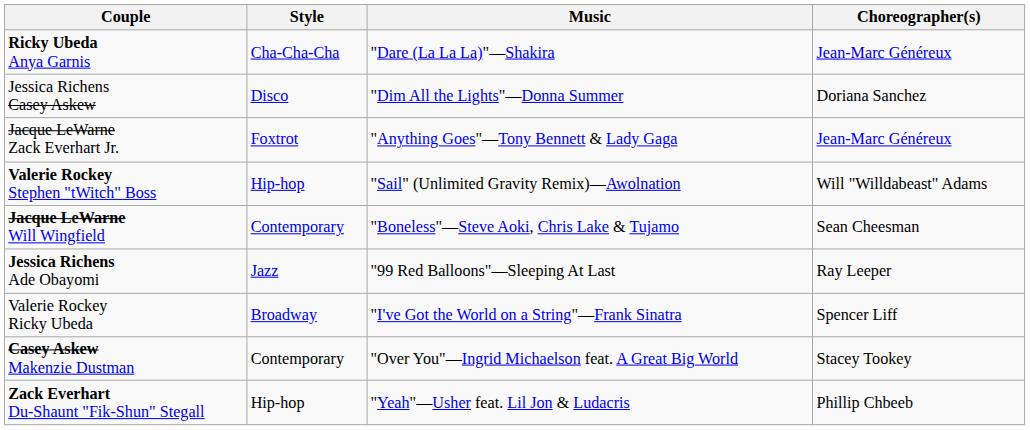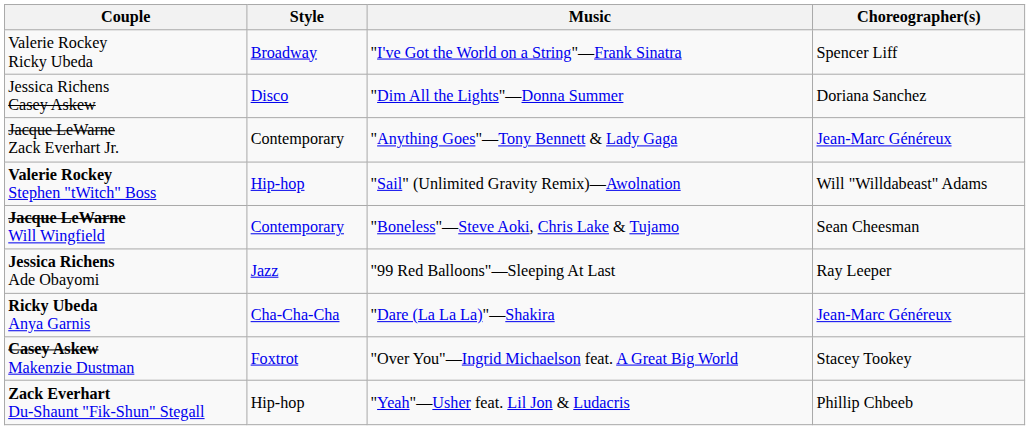 <table class="wikitable" style="width:80%;">
 <tr>
 <th>Couple</th>
 <th>Style</th>
 <th>Music</th>
 <th>Choreographer(s)</th>
 </tr>
 <tr>
-<td><strong>Ricky Ubeda</strong><br><a href='#'>Anya Garnis</a></td>
-<td><a href='#'>Cha-Cha-Cha</a></td>
-<td>"<a href='#'>Dare (La La La)</a>"—<a href='#'>Shakira</a></td>
-<td><a href='#'>Jean-Marc Généreux</a></td>
+<td>Valerie Rockey<br>Ricky Ubeda</td>
+<td><a href='#'>Broadway</a></td>
+<td>"<a href='#'>I've Got the World on a String</a>"—<a href='#'>Frank Sinatra</a></td>
+<td>Spencer Liff</td>
 </tr>
 <tr>
 <td>Jessica Richens<br><s>Casey Askew</s></td>
 <td><a href='#'>Disco</a></td>
 <td>"<a href='#'>Dim All the Lights</a>"—<a href='#'>Donna Summer</a></td>
 <td>Doriana Sanchez</td>
 </tr>
 <tr>
 <td><s>Jacque LeWarne</s><br>Zack Everhart Jr.</td>
-<td><a href='#'>Foxtrot</a></td>
+<td>Contemporary</td>
 <td>"<a href='#'>Anything Goes</a>"—<a href='#'>Tony Bennett</a> & <a href='#'>Lady Gaga</a></td>
 <td><a href='#'>Jean-Marc Généreux</a></td>
 </tr>
 <tr>
 <td><strong>Valerie Rockey</strong><br><a href='#'>Stephen "tWitch" Boss</a></td>
 <td><a href='#'>Hip-hop</a></td>
 <td>"<a href='#'>Sail</a>" (Unlimited Gravity Remix)—<a href='#'>Awolnation</a></td>
 <td>Will "Willdabeast" Adams</td>
 </tr>
 <tr>
 <td><s><strong>Jacque LeWarne</strong></s><br><a href='#'>Will Wingfield</a></td>
 <td><a href='#'>Contemporary</a></td>
 <td>"<a href='#'>Boneless</a>"—<a href='#'>Steve Aoki</a>, <a href='#'>Chris Lake</a> & <a href='#'>Tujamo</a></td>
 <td>Sean Cheesman</td>
 </tr>
 <tr>
 <td><strong>Jessica Richens</strong><br>Ade Obayomi</td>
 <td><a href='#'>Jazz</a></td>
 <td>"99 Red Balloons"—Sleeping At Last</td>
 <td>Ray Leeper</td>
 </tr>
 <tr>
-<td>Valerie Rockey<br>Ricky Ubeda</td>
-<td><a href='#'>Broadway</a></td>
-<td>"<a href='#'>I've Got the World on a String</a>"—<a href='#'>Frank Sinatra</a></td>
-<td>Spencer Liff</td>
+<td><strong>Ricky Ubeda</strong><br><a href='#'>Anya Garnis</a></td>
+<td><a href='#'>Cha-Cha-Cha</a></td>
+<td>"<a href='#'>Dare (La La La)</a>"—<a href='#'>Shakira</a></td>
+<td><a href='#'>Jean-Marc Généreux</a></td>
 </tr>
 <tr>
 <td><s><strong>Casey Askew</strong></s><br><a href='#'>Makenzie Dustman</a></td>
-<td>Contemporary</td>
+<td><a href='#'>Foxtrot</a></td>
 <td>"Over You"—<a href='#'>Ingrid Michaelson</a> feat. <a href='#'>A Great Big World</a></td>
 <td>Stacey Tookey</td>
 </tr>
 <tr>
 <td><strong>Zack Everhart</strong><br><a href='#'>Du-Shaunt "Fik-Shun" Stegall</a></td>
 <td>Hip-hop</td>
 <td>"<a href='#'>Yeah</a>"—<a href='#'>Usher</a> feat. <a href='#'>Lil Jon</a> & <a href='#'>Ludacris</a></td>
 <td>Phillip Chbeeb</td>
 </tr>
 </table>
